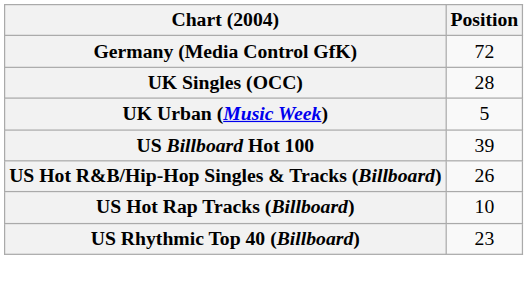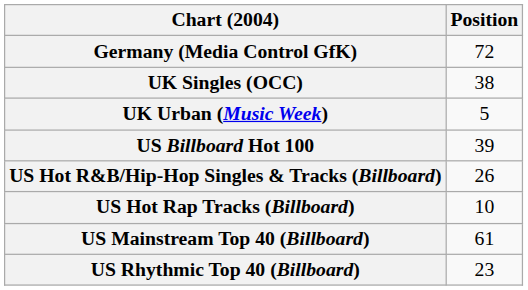 <table class="wikitable sortable plainrowheaders" style="text-align:center">
 <tr>
 <th scope="col">Chart (2004)</th>
 <th scope="col">Position</th>
 </tr>
 <tr>
 <th scope="row">Germany (Media Control GfK)</th>
 <td>72</td>
 </tr>
 <tr>
 <th scope="row">UK Singles (OCC)</th>
-<td>28</td>
+<td>38</td>
 </tr>
 <tr>
 <th scope="row">UK Urban (<em><a href='#'>Music Week</a></em>)</th>
 <td>5</td>
 </tr>
 <tr>
 <th scope="row">US <em>Billboard</em> Hot 100</th>
 <td>39</td>
 </tr>
 <tr>
 <th scope="row">US Hot R&B/Hip-Hop Singles & Tracks (<em>Billboard</em>)</th>
 <td>26</td>
 </tr>
 <tr>
 <th scope="row">US Hot Rap Tracks (<em>Billboard</em>)</th>
 <td>10</td>
 </tr>
 <tr>
+<th scope="row">US Mainstream Top 40 (<em>Billboard</em>)</th>
+<td>61</td>
+</tr>
+<tr>
 <th scope="row">US Rhythmic Top 40 (<em>Billboard</em>)</th>
 <td>23</td>
 </tr>
 </table>
